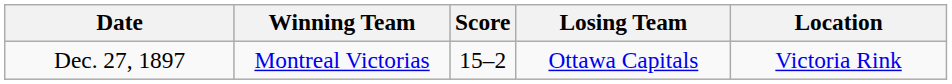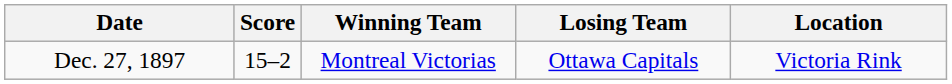 <table class="wikitable" style="text-align:center;">
 <tr>
 <th width="150">Date</th>
+<th width="25">Score</th>
 <th width="140">Winning Team</th>
-<th width="25">Score</th>
 <th width="140">Losing Team</th>
 <th width="140">Location</th>
 </tr>
 <tr align="center">
 <td>Dec. 27, 1897</td>
+<td>15–2</td>
 <td><a href='#'>Montreal Victorias</a></td>
-<td>15–2</td>
 <td><a href='#'>Ottawa Capitals</a></td>
 <td><a href='#'>Victoria Rink</a></td>
 </tr>
 </table>
